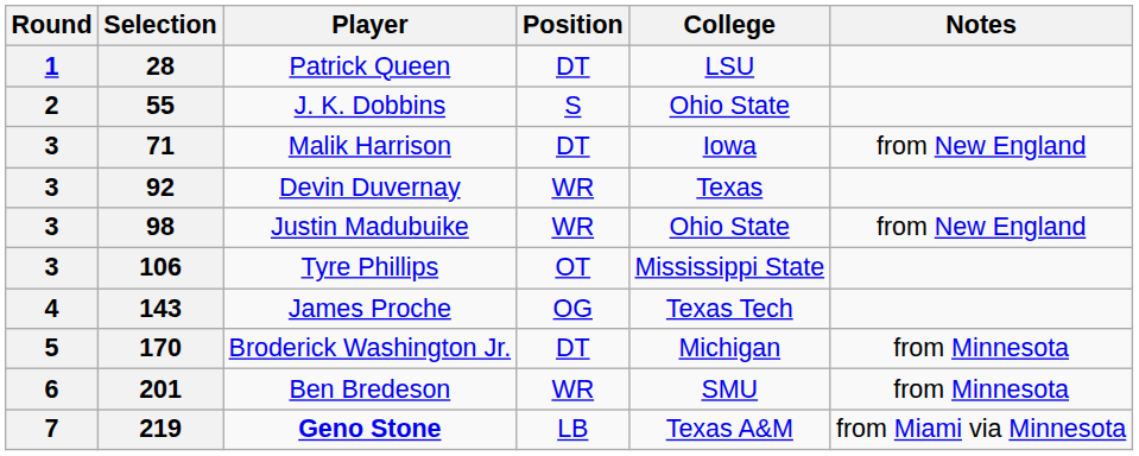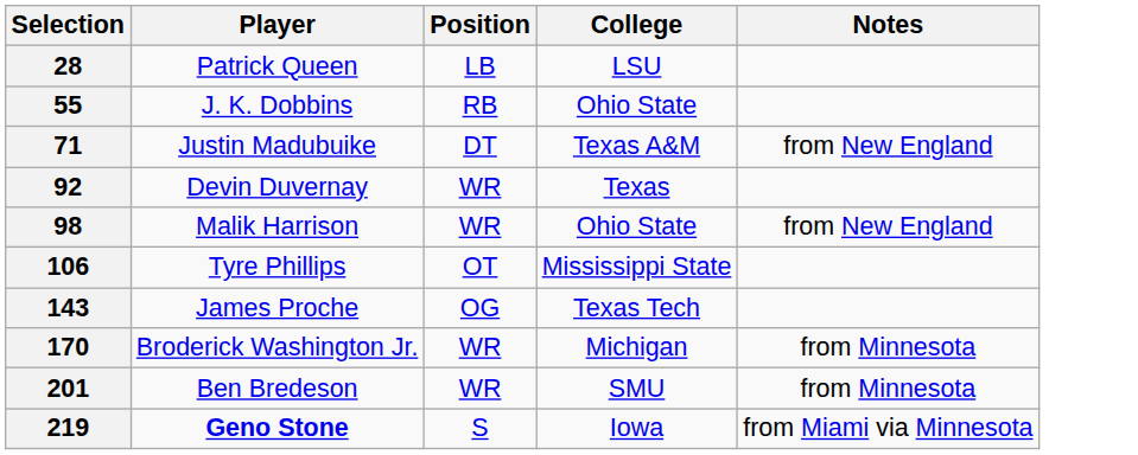 <table class="wikitable" style="text-align:center">
 <tr>
-<th>Round</th>
 <th>Selection</th>
 <th>Player</th>
 <th>Position</th>
 <th>College</th>
 <th>Notes</th>
 </tr>
 <tr>
-<th><a href='#'>1</a></th>
 <th>28</th>
 <td><a href='#'>Patrick Queen</a></td>
-<td><a href='#'>DT</a></td>
+<td><a href='#'>LB</a></td>
 <td><a href='#'>LSU</a></td>
 <td></td>
 </tr>
 <tr>
-<th>2</th>
 <th>55</th>
 <td><a href='#'>J. K. Dobbins</a></td>
-<td><a href='#'>S</a></td>
+<td><a href='#'>RB</a></td>
 <td><a href='#'>Ohio State</a></td>
 <td></td>
 </tr>
 <tr>
-<th>3</th>
 <th>71</th>
-<td><a href='#'>Malik Harrison</a></td>
+<td><a href='#'>Justin Madubuike</a></td>
 <td><a href='#'>DT</a></td>
-<td><a href='#'>Iowa</a></td>
+<td><a href='#'>Texas A&M</a></td>
 <td>from <a href='#'>New England</a></td>
 </tr>
 <tr>
-<th>3</th>
 <th>92</th>
 <td><a href='#'>Devin Duvernay</a></td>
 <td><a href='#'>WR</a></td>
 <td><a href='#'>Texas</a></td>
 <td></td>
 </tr>
 <tr>
-<th>3</th>
 <th>98</th>
-<td><a href='#'>Justin Madubuike</a></td>
+<td><a href='#'>Malik Harrison</a></td>
 <td><a href='#'>WR</a></td>
 <td><a href='#'>Ohio State</a></td>
 <td>from <a href='#'>New England</a></td>
 </tr>
 <tr>
-<th>3</th>
 <th>106</th>
 <td><a href='#'>Tyre Phillips</a></td>
 <td><a href='#'>OT</a></td>
 <td><a href='#'>Mississippi State</a></td>
 <td></td>
 </tr>
 <tr>
-<th>4</th>
 <th>143</th>
 <td><a href='#'>James Proche</a></td>
 <td><a href='#'>OG</a></td>
 <td><a href='#'>Texas Tech</a></td>
 <td></td>
 </tr>
 <tr>
-<th>5</th>
 <th>170</th>
 <td><a href='#'>Broderick Washington Jr.</a></td>
-<td><a href='#'>DT</a></td>
+<td><a href='#'>WR</a></td>
 <td><a href='#'>Michigan</a></td>
 <td>from <a href='#'>Minnesota</a></td>
 </tr>
 <tr>
-<th>6</th>
 <th>201</th>
 <td><a href='#'>Ben Bredeson</a></td>
 <td><a href='#'>WR</a></td>
 <td><a href='#'>SMU</a></td>
 <td>from <a href='#'>Minnesota</a></td>
 </tr>
 <tr>
-<th>7</th>
 <th>219</th>
 <td><strong><a href='#'>Geno Stone</a></strong></td>
-<td><a href='#'>LB</a></td>
-<td><a href='#'>Texas A&M</a></td>
+<td><a href='#'>S</a></td>
+<td><a href='#'>Iowa</a></td>
 <td>from <a href='#'>Miami</a> via <a href='#'>Minnesota</a></td>
 </tr>
 </table>
